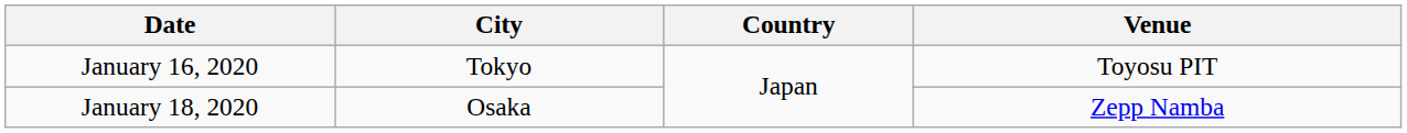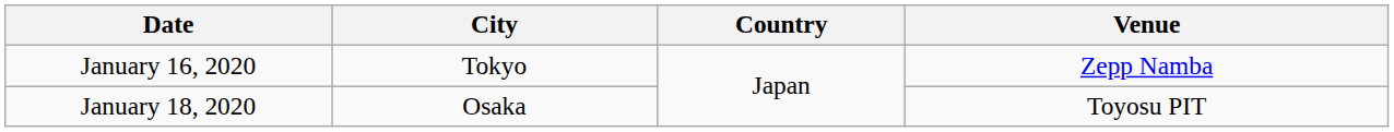 <table class="wikitable" style="text-align:center;">
 <tr>
 <th width="200">Date</th>
 <th width="200">City</th>
 <th width="150">Country</th>
 <th width="300">Venue</th>
 </tr>
 <tr>
 <td>January 16, 2020</td>
 <td>Tokyo</td>
 <td rowspan="2">Japan</td>
-<td>Toyosu PIT</td>
+<td><a href='#'>Zepp Namba</a></td>
 </tr>
 <tr>
 <td>January 18, 2020</td>
 <td>Osaka</td>
-<td><a href='#'>Zepp Namba</a></td>
+<td>Toyosu PIT</td>
 </tr>
 </table>
